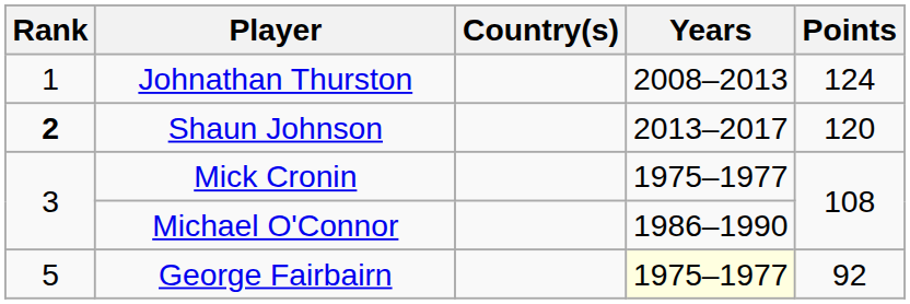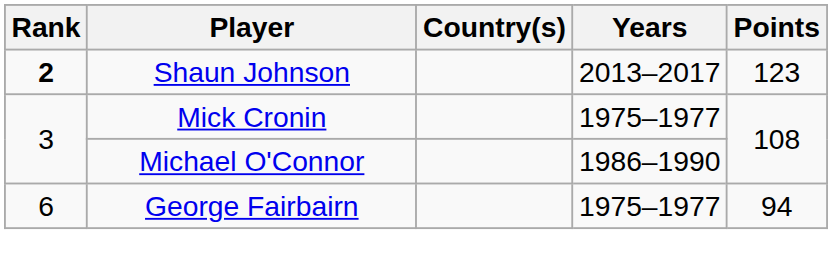 <table class="wikitable plainrowheaders sortable" style="text-align:center;font-size:95%">
 <tr>
 <th scope="col">Rank</th>
 <th scope="col" width=170>Player</th>
 <th scope="col" class="unsortable">Country(s)</th>
 <th scope="col">Years</th>
 <th scope="col">Points</th>
 </tr>
 <tr>
-<td>1</td>
-<td><a href='#'>Johnathan Thurston</a></td>
-<td></td>
-<td>2008–2013</td>
-<td>124</td>
-</tr>
-<tr>
 <td><strong>2</strong></td>
 <td><a href='#'>Shaun Johnson</a></td>
 <td></td>
 <td>2013–2017</td>
-<td>120</td>
+<td>123</td>
 </tr>
 <tr>
 <td rowspan=2>3</td>
 <td><a href='#'>Mick Cronin</a></td>
 <td></td>
 <td>1975–1977</td>
 <td rowspan=2>108</td>
 </tr>
 <tr>
 <td><a href='#'>Michael O'Connor</a></td>
 <td></td>
 <td>1986–1990</td>
 </tr>
 <tr>
-<td>5</td>
+<td>6</td>
 <td><a href='#'>George Fairbairn</a></td>
 <td><br></td>
-<td style="background: lightyellow;">1975–1977</td>
-<td>92</td>
+<td>1975–1977</td>
+<td>94</td>
 </tr>
 </table>
